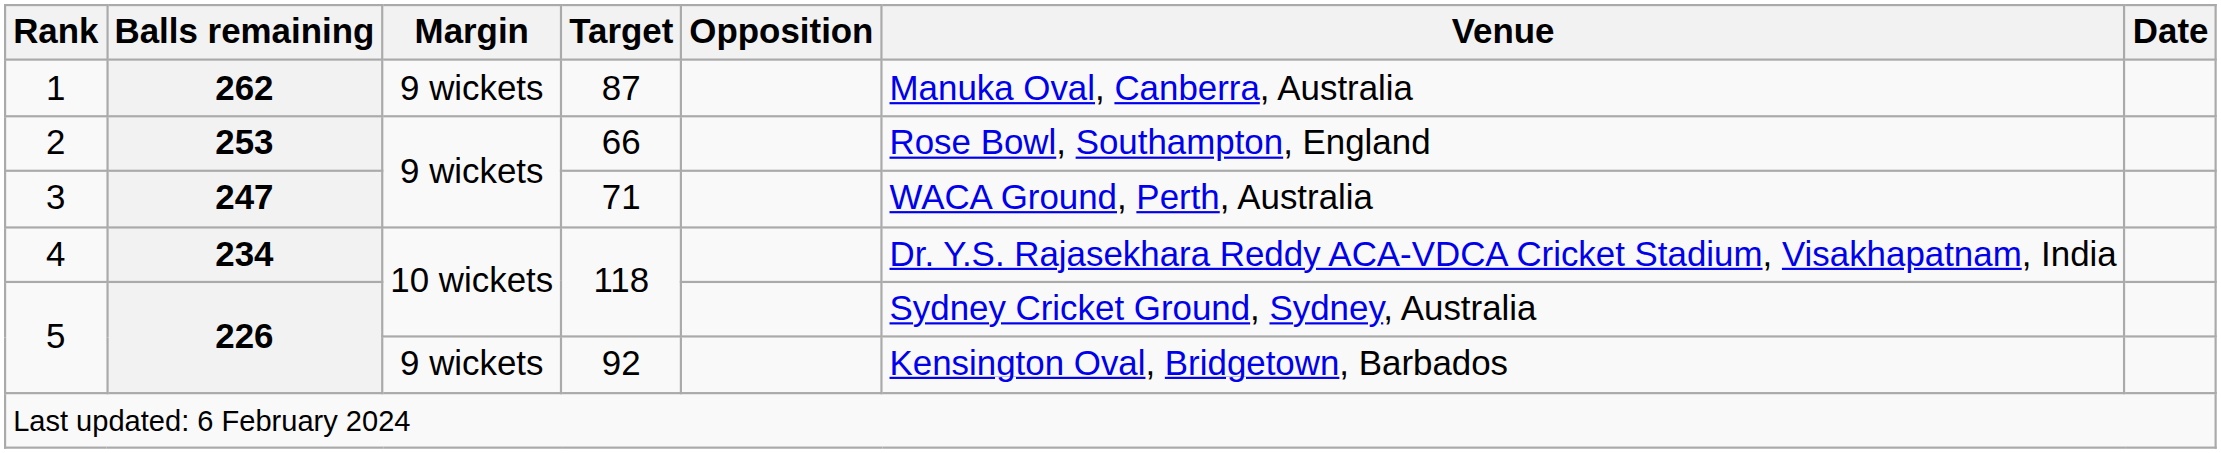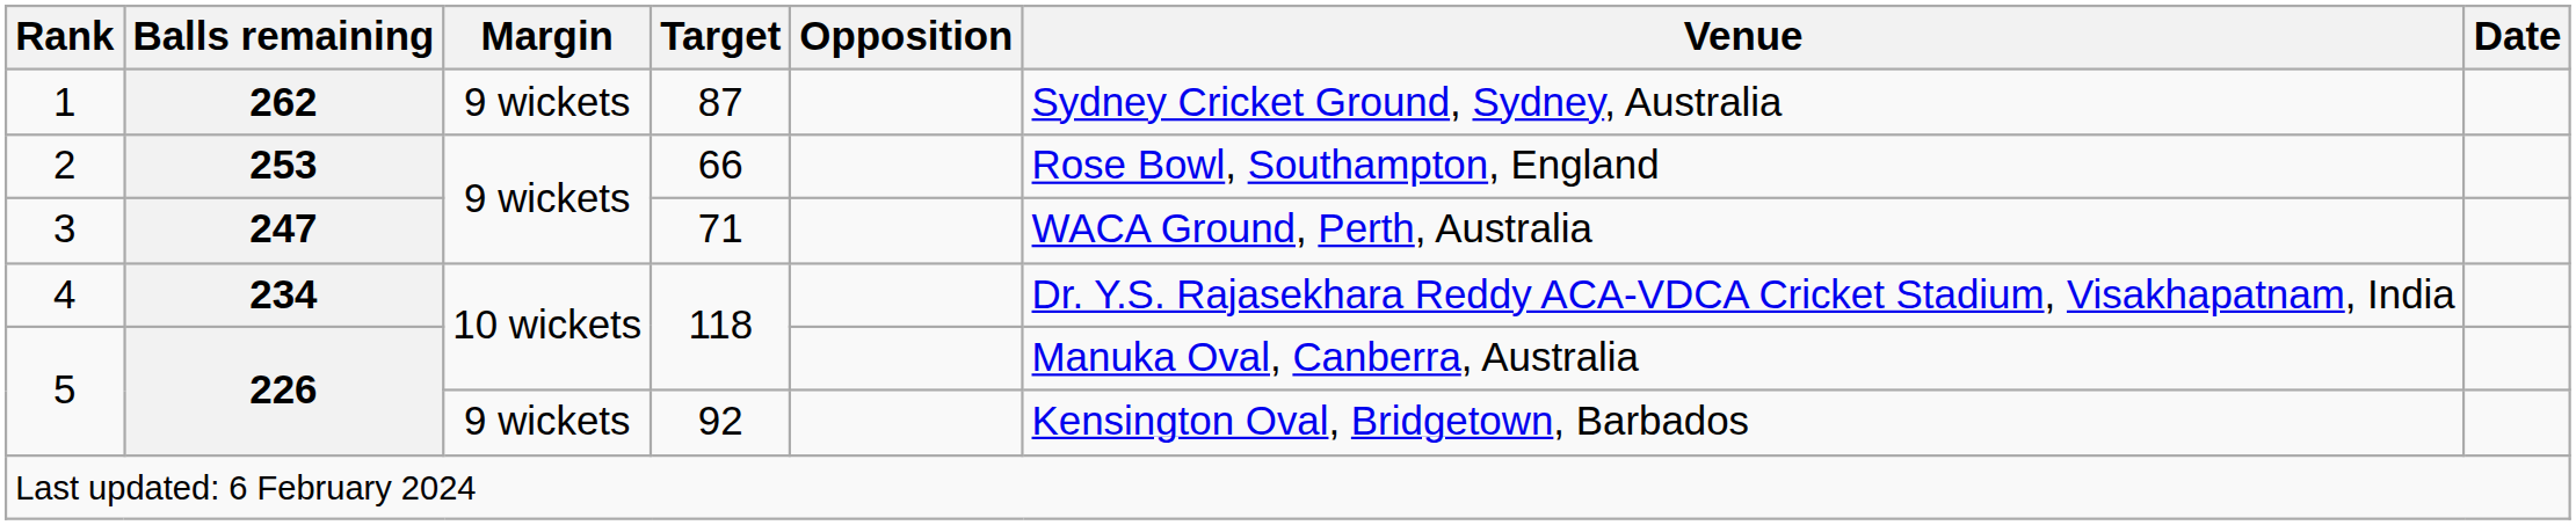 <table class="wikitable plainrowheaders sortable">
 <tr>
 <th scope=col>Rank</th>
 <th scope=col>Balls remaining</th>
 <th scope=col>Margin</th>
 <th scope=col>Target</th>
 <th scope=col>Opposition</th>
 <th scope=col>Venue</th>
 <th scope=col>Date</th>
 </tr>
 <tr>
 <td align=center>1</td>
 <th scope=row style=text-align:center;>262</th>
 <td align=center>9 wickets</td>
 <td align=center>87</td>
 <td></td>
-<td><a href='#'>Manuka Oval</a>, <a href='#'>Canberra</a>, Australia</td>
+<td><a href='#'>Sydney Cricket Ground</a>, <a href='#'>Sydney</a>, Australia</td>
 <td><a href='#'></a></td>
 </tr>
 <tr>
 <td align=center>2</td>
 <th scope=row style=text-align:center;>253</th>
 <td align=center rowspan=2>9 wickets</td>
 <td align=center>66</td>
 <td></td>
 <td><a href='#'>Rose Bowl</a>, <a href='#'>Southampton</a>, England</td>
 <td><a href='#'></a></td>
 </tr>
 <tr>
 <td align=center>3</td>
 <th scope=row style=text-align:center;>247</th>
 <td align=center>71</td>
 <td></td>
 <td><a href='#'>WACA Ground</a>, <a href='#'>Perth</a>, Australia</td>
 <td><a href='#'></a></td>
 </tr>
 <tr>
 <td align=center>4</td>
 <th scope=row style=text-align:center;>234</th>
 <td align=center rowspan=2>10 wickets</td>
 <td align=center rowspan=2>118</td>
 <td></td>
 <td><a href='#'>Dr. Y.S. Rajasekhara Reddy ACA-VDCA Cricket Stadium</a>, <a href='#'>Visakhapatnam</a>, India</td>
 <td><a href='#'></a></td>
 </tr>
 <tr>
 <td align=center rowspan=2>5</td>
 <th scope=row style=text-align:center; rowspan=2>226</th>
 <td></td>
-<td><a href='#'>Sydney Cricket Ground</a>, <a href='#'>Sydney</a>, Australia</td>
+<td><a href='#'>Manuka Oval</a>, <a href='#'>Canberra</a>, Australia</td>
 <td><a href='#'></a></td>
 </tr>
 <tr>
 <td align=center>9 wickets</td>
 <td align=center>92</td>
 <td></td>
 <td><a href='#'>Kensington Oval</a>, <a href='#'>Bridgetown</a>, Barbados</td>
 <td><a href='#'></a></td>
 </tr>
 <tr class=sortbottom>
 <td colspan=7><small>Last updated: 6 February 2024</small></td>
 </tr>
 </table>
